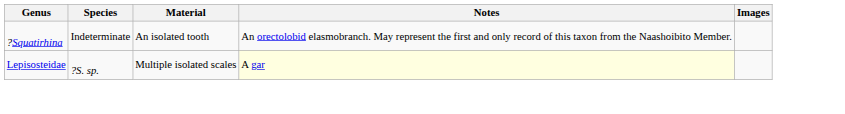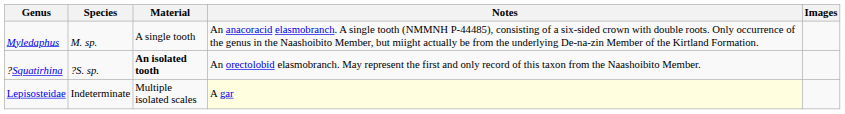 <table class="wikitable sortable">
 <tr>
 <th>Genus</th>
 <th>Species</th>
 <th>Material</th>
 <th>Notes</th>
 <th>Images</th>
 </tr>
 <tr>
+<td><br><em><a href='#'>Myledaphus</a></em></td>
+<td><br><em>M. sp.</em></td>
+<td>A single tooth</td>
+<td>An <a href='#'>anacoracid</a> <a href='#'>elasmobranch</a>. A single tooth (NMMNH P-44485), consisting of a six-sided crown with double roots. Only occurrence of the genus in the Naashoibito Member, but miight actually be from the underlying De-na-zin Member of the Kirtland Formation.</td>
+<td></td>
+</tr>
+<tr>
 <td><br><em>?<a href='#'>Squatirhina</a></em></td>
-<td>Indeterminate</td>
-<td>An isolated tooth</td>
+<td><br><em>?S. sp.</em></td>
+<td><strong>An isolated tooth</strong></td>
 <td>An <a href='#'>orectolobid</a> elasmobranch. May represent the first and only record of this taxon from the Naashoibito Member.</td>
 <td></td>
 </tr>
 <tr>
 <td><a href='#'>Lepisosteidae</a></td>
-<td><br><em>?S. sp.</em></td>
+<td>Indeterminate</td>
 <td>Multiple isolated scales</td>
 <td style="background: lightyellow;">A <a href='#'>gar</a></td>
 </tr>
 </table>
